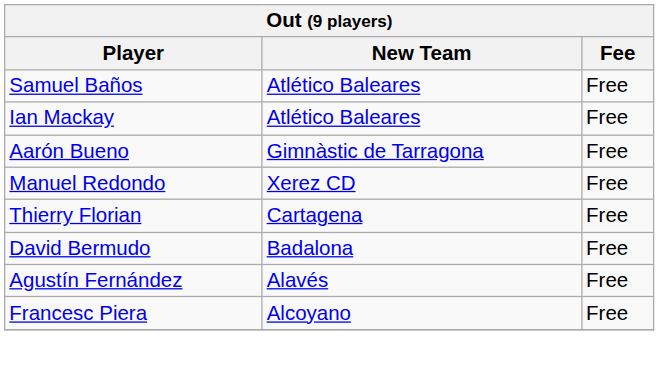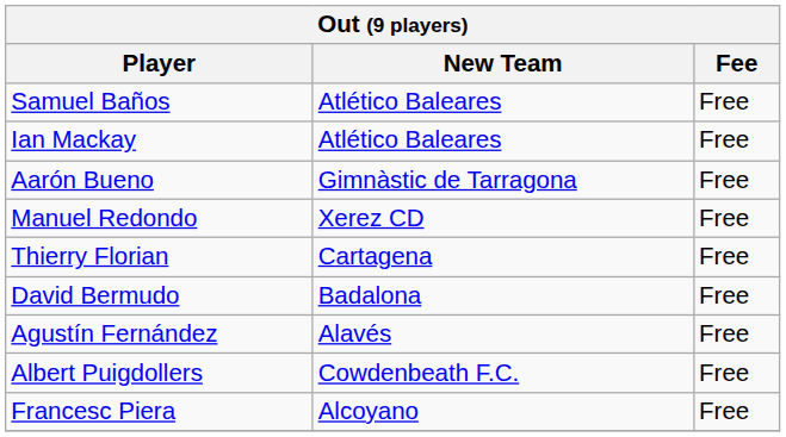 <table class="wikitable collapsible collapsed">
 <tr>
 <th colspan="3" width="500"> <strong>Out</strong> <small>(9 players)</small></th>
 </tr>
 <tr>
 <th>Player</th>
 <th>New Team</th>
 <th>Fee</th>
 </tr>
 <tr>
 <td> <a href='#'>Samuel Baños</a></td>
 <td> <a href='#'>Atlético Baleares</a></td>
 <td>Free</td>
 </tr>
 <tr>
 <td> <a href='#'>Ian Mackay</a></td>
 <td> <a href='#'>Atlético Baleares</a></td>
 <td>Free</td>
 </tr>
 <tr>
 <td> <a href='#'>Aarón Bueno</a></td>
 <td> <a href='#'>Gimnàstic de Tarragona</a></td>
 <td>Free</td>
 </tr>
 <tr>
 <td> <a href='#'>Manuel Redondo</a></td>
 <td> <a href='#'>Xerez CD</a></td>
 <td>Free</td>
 </tr>
 <tr>
 <td> <a href='#'>Thierry Florian</a></td>
 <td> <a href='#'>Cartagena</a></td>
 <td>Free</td>
 </tr>
 <tr>
 <td> <a href='#'>David Bermudo</a></td>
 <td> <a href='#'>Badalona</a></td>
 <td>Free</td>
 </tr>
 <tr>
 <td> <a href='#'>Agustín Fernández</a></td>
 <td> <a href='#'>Alavés</a></td>
 <td>Free</td>
 </tr>
 <tr>
+<td> <a href='#'>Albert Puigdollers</a></td>
+<td> <a href='#'>Cowdenbeath F.C.</a></td>
+<td>Free</td>
+</tr>
+<tr>
 <td> <a href='#'>Francesc Piera</a></td>
 <td> <a href='#'>Alcoyano</a></td>
 <td>Free</td>
 </tr>
 <tr>
 </tr>
 </table>
